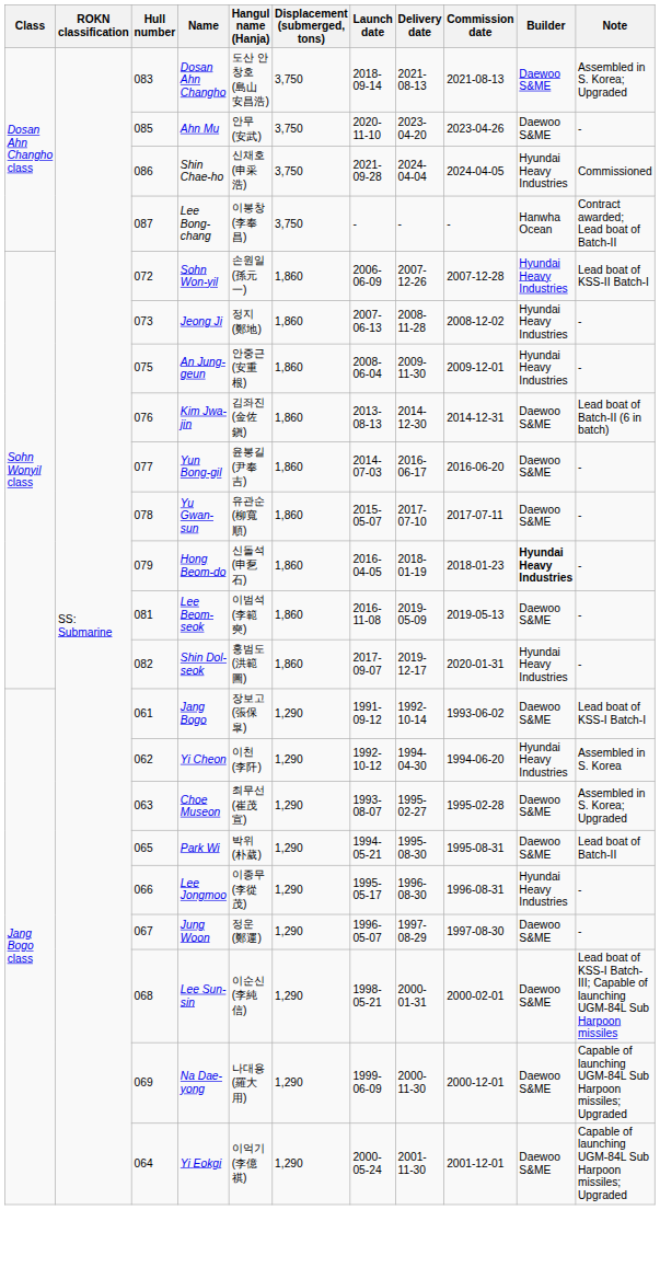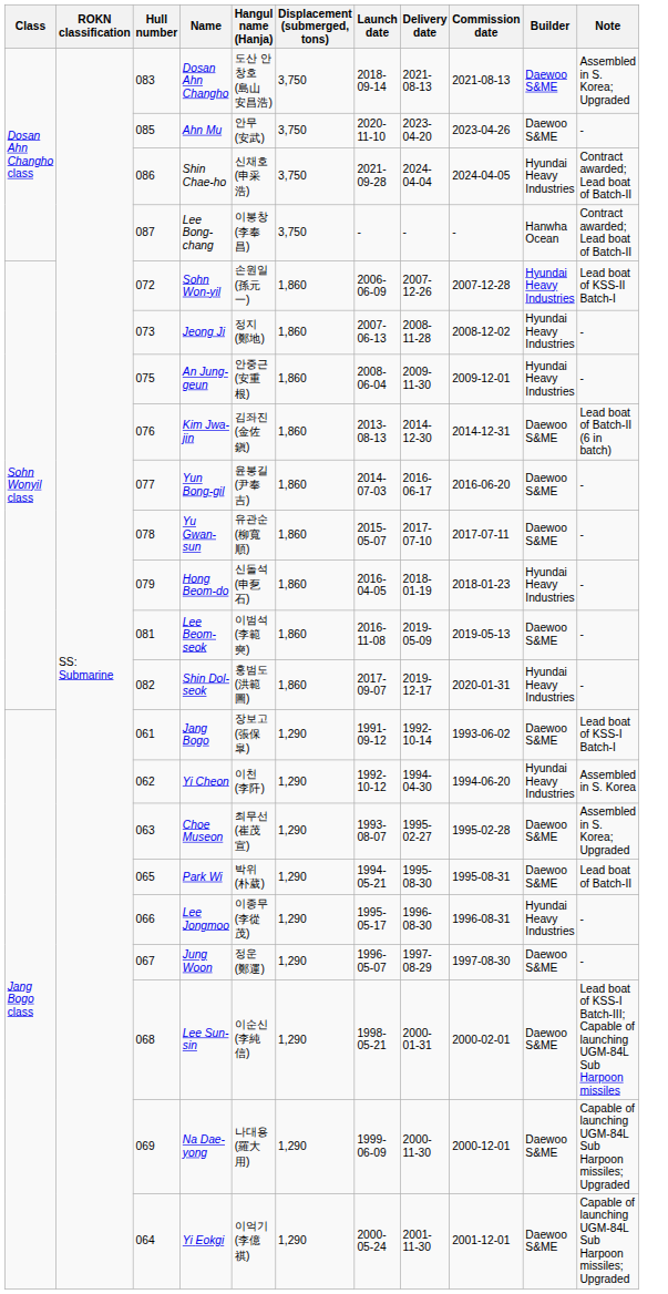 <table class="wikitable">
 <tr>
 <th>Class</th>
 <th>ROKN classification</th>
 <th>Hull number</th>
 <th>Name</th>
 <th>Hangul name<br>(Hanja)</th>
 <th>Displacement<br>(submerged, tons)</th>
 <th>Launch date</th>
 <th>Delivery date</th>
 <th>Commission date</th>
 <th>Builder</th>
 <th>Note</th>
 </tr>
 <tr>
 <td rowspan="4"><a href='#'><em>Dosan Ahn Changho</em> class</a></td>
 <td rowspan="22">SS: <a href='#'>Submarine</a></td>
 <td>083</td>
 <td><a href='#'><em>Dosan Ahn Changho</em></a></td>
 <td>도산 안창호 (島山 安昌浩)</td>
 <td>3,750</td>
 <td>2018-09-14</td>
 <td>2021-08-13</td>
 <td>2021-08-13</td>
 <td><a href='#'>Daewoo S&ME</a></td>
 <td>Assembled in S. Korea; Upgraded</td>
 </tr>
 <tr>
 <td>085</td>
 <td><a href='#'><em>Ahn Mu</em></a></td>
 <td>안무 (安武)</td>
 <td>3,750</td>
 <td>2020-11-10</td>
 <td>2023-04-20</td>
 <td>2023-04-26</td>
 <td>Daewoo S&ME</td>
 <td>-</td>
 </tr>
 <tr>
 <td>086</td>
 <td><em>Shin Chae-ho</em></td>
 <td>신채호 (申采浩)</td>
 <td>3,750</td>
 <td>2021-09-28</td>
 <td>2024-04-04</td>
 <td>2024-04-05</td>
 <td>Hyundai Heavy Industries</td>
-<td>Commissioned</td>
+<td>Contract awarded; Lead boat of Batch-II</td>
 </tr>
 <tr>
 <td>087</td>
 <td><em>Lee Bong-chang</em></td>
 <td>이봉창 (李奉昌)</td>
 <td>3,750</td>
 <td>-</td>
 <td>-</td>
 <td>-</td>
 <td>Hanwha Ocean</td>
 <td>Contract awarded; Lead boat of Batch-II</td>
 </tr>
 <tr>
 <td rowspan="9"><a href='#'><em>Sohn Wonyil</em> class</a></td>
 <td>072</td>
 <td><em><a href='#'>Sohn Won-yil</a></em></td>
 <td>손원일 (孫元一)</td>
 <td>1,860</td>
 <td>2006-06-09</td>
 <td>2007-12-26</td>
 <td>2007-12-28</td>
 <td><a href='#'>Hyundai Heavy Industries</a></td>
 <td>Lead boat of KSS-II Batch-I</td>
 </tr>
 <tr>
 <td>073</td>
 <td><em><a href='#'>Jeong Ji</a></em></td>
 <td>정지 (鄭地)</td>
 <td>1,860</td>
 <td>2007-06-13</td>
 <td>2008-11-28</td>
 <td>2008-12-02</td>
 <td>Hyundai Heavy Industries</td>
 <td>-</td>
 </tr>
 <tr>
 <td>075</td>
 <td><em><a href='#'>An Jung-geun</a></em></td>
 <td>안중근 (安重根)</td>
 <td>1,860</td>
 <td>2008-06-04</td>
 <td>2009-11-30</td>
 <td>2009-12-01</td>
 <td>Hyundai Heavy Industries</td>
 <td>-</td>
 </tr>
 <tr>
 <td>076</td>
 <td><em><a href='#'>Kim Jwa-jin</a></em></td>
 <td>김좌진 (金佐鎭)</td>
 <td>1,860</td>
 <td>2013-08-13</td>
 <td>2014-12-30</td>
 <td>2014-12-31</td>
 <td>Daewoo S&ME</td>
 <td>Lead boat of Batch-II (6 in batch)</td>
 </tr>
 <tr>
 <td>077</td>
 <td><em><a href='#'>Yun Bong-gil</a></em></td>
 <td>윤봉길 (尹奉吉)</td>
 <td>1,860</td>
 <td>2014-07-03</td>
 <td>2016-06-17</td>
 <td>2016-06-20</td>
 <td>Daewoo S&ME</td>
 <td>-</td>
 </tr>
 <tr>
 <td>078</td>
 <td><em><a href='#'>Yu Gwan-sun</a></em></td>
 <td>유관순 (柳寬順)</td>
 <td>1,860</td>
 <td>2015-05-07</td>
 <td>2017-07-10</td>
 <td>2017-07-11</td>
 <td>Daewoo S&ME</td>
 <td>-</td>
 </tr>
 <tr>
 <td>079</td>
 <td><em><a href='#'>Hong Beom-do</a></em></td>
 <td>신돌석 (申乭石)</td>
 <td>1,860</td>
 <td>2016-04-05</td>
 <td>2018-01-19</td>
 <td>2018-01-23</td>
-<td><strong>Hyundai Heavy Industries</strong></td>
+<td>Hyundai Heavy Industries</td>
 <td>-</td>
 </tr>
 <tr>
 <td>081</td>
 <td><em><a href='#'>Lee Beom-seok</a></em></td>
 <td>이범석 (李範奭)</td>
 <td>1,860</td>
 <td>2016-11-08</td>
 <td>2019-05-09</td>
 <td>2019-05-13</td>
 <td>Daewoo S&ME</td>
 <td>-</td>
 </tr>
 <tr>
 <td>082</td>
 <td><em><a href='#'>Shin Dol-seok</a></em></td>
 <td>홍범도 (洪範圖)</td>
 <td>1,860</td>
 <td>2017-09-07</td>
 <td>2019-12-17</td>
 <td>2020-01-31</td>
 <td>Hyundai Heavy Industries</td>
 <td>-</td>
 </tr>
 <tr>
 <td rowspan="9"><a href='#'><em>Jang Bogo</em> class</a></td>
 <td>061</td>
 <td><a href='#'><em>Jang Bogo</em></a></td>
 <td>장보고 (張保皐)</td>
 <td>1,290</td>
 <td>1991-09-12</td>
 <td>1992-10-14</td>
 <td>1993-06-02</td>
 <td>Daewoo S&ME</td>
 <td>Lead boat of KSS-I Batch-I</td>
 </tr>
 <tr>
 <td>062</td>
 <td><em><a href='#'>Yi Cheon</a></em></td>
 <td>이천 (李阡)</td>
 <td>1,290</td>
 <td>1992-10-12</td>
 <td>1994-04-30</td>
 <td>1994-06-20</td>
 <td>Hyundai Heavy Industries</td>
 <td>Assembled in S. Korea</td>
 </tr>
 <tr>
 <td>063</td>
 <td><a href='#'><em>Choe Museon</em></a></td>
 <td>최무선 (崔茂宣)</td>
 <td>1,290</td>
 <td>1993-08-07</td>
 <td>1995-02-27</td>
 <td>1995-02-28</td>
 <td>Daewoo S&ME</td>
 <td>Assembled in S. Korea; Upgraded</td>
 </tr>
 <tr>
 <td>065</td>
 <td><a href='#'><em>Park Wi</em></a></td>
 <td>박위 (朴葳)</td>
 <td>1,290</td>
 <td>1994-05-21</td>
 <td>1995-08-30</td>
 <td>1995-08-31</td>
 <td>Daewoo S&ME</td>
 <td>Lead boat of Batch-II</td>
 </tr>
 <tr>
 <td>066</td>
 <td><a href='#'><em>Lee Jongmoo</em></a></td>
 <td>이종무 (李從茂)</td>
 <td>1,290</td>
 <td>1995-05-17</td>
 <td>1996-08-30</td>
 <td>1996-08-31</td>
 <td>Hyundai Heavy Industries</td>
 <td>-</td>
 </tr>
 <tr>
 <td>067</td>
 <td><a href='#'><em>Jung Woon</em></a></td>
 <td>정운 (鄭運)</td>
 <td>1,290</td>
 <td>1996-05-07</td>
 <td>1997-08-29</td>
 <td>1997-08-30</td>
 <td>Daewoo S&ME</td>
 <td>-</td>
 </tr>
 <tr>
 <td>068</td>
 <td><a href='#'><em>Lee Sun-sin</em></a></td>
 <td>이순신 (李純信)</td>
 <td>1,290</td>
 <td>1998-05-21</td>
 <td>2000-01-31</td>
 <td>2000-02-01</td>
 <td>Daewoo S&ME</td>
 <td>Lead boat of KSS-I Batch-III; Capable of launching UGM-84L Sub <a href='#'>Harpoon missiles</a></td>
 </tr>
 <tr>
 <td>069</td>
 <td><a href='#'><em>Na Dae-yong</em></a></td>
 <td>나대용 (羅大用)</td>
 <td>1,290</td>
 <td>1999-06-09</td>
 <td>2000-11-30</td>
 <td>2000-12-01</td>
 <td>Daewoo S&ME</td>
 <td>Capable of launching UGM-84L Sub Harpoon missiles; Upgraded</td>
 </tr>
 <tr>
 <td>064</td>
 <td><a href='#'><em>Yi</em> <em>Eokgi</em></a></td>
 <td>이억기 (李億祺)</td>
 <td>1,290</td>
 <td>2000-05-24</td>
 <td>2001-11-30</td>
 <td>2001-12-01</td>
 <td>Daewoo S&ME</td>
 <td>Capable of launching UGM-84L Sub Harpoon missiles; Upgraded</td>
 </tr>
 </table>
